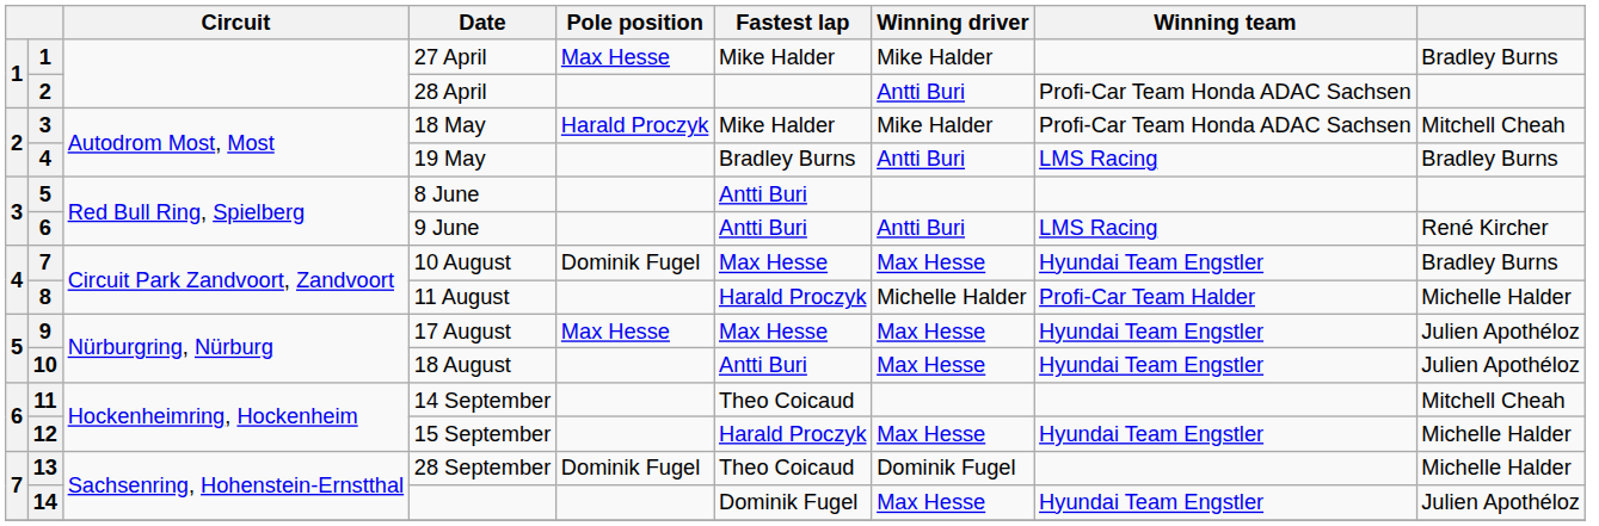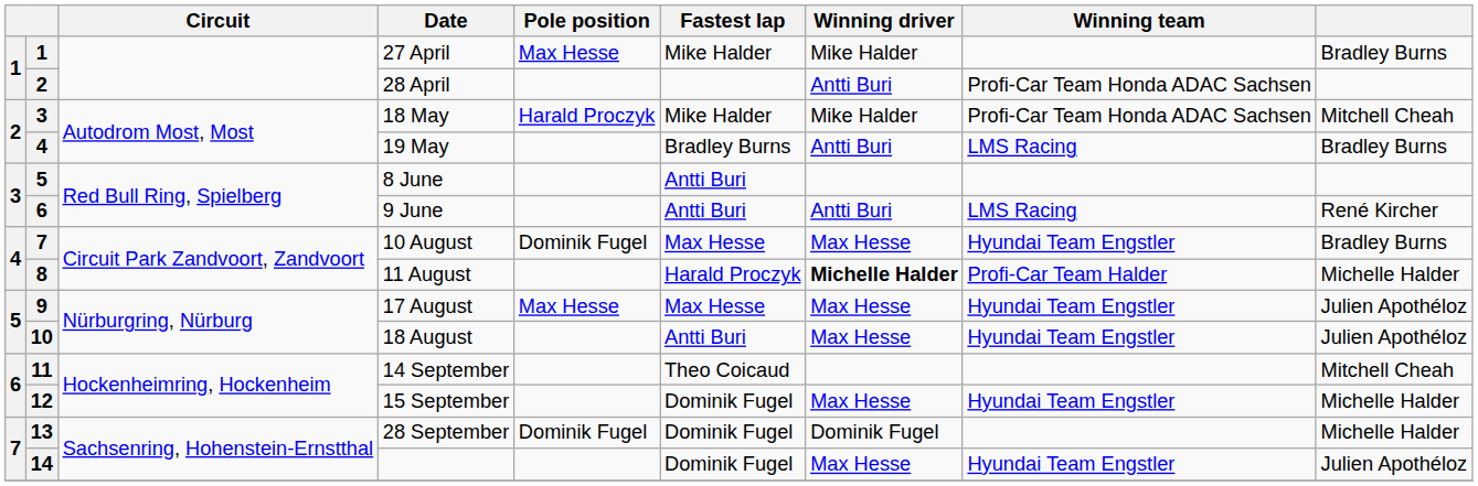 <table class="wikitable" style="font-size: 85%">
 <tr>
 <th colspan=2></th>
 <th>Circuit</th>
 <th>Date</th>
 <th>Pole position</th>
 <th>Fastest lap</th>
 <th>Winning driver</th>
 <th>Winning team</th>
 <th></th>
 </tr>
 <tr>
 <th rowspan=2>1</th>
 <th>1</th>
 <td rowspan=2></td>
 <td>27 April</td>
 <td> <a href='#'>Max Hesse</a></td>
 <td> Mike Halder</td>
 <td> Mike Halder</td>
 <td></td>
 <td> Bradley Burns</td>
 </tr>
 <tr>
 <th>2</th>
 <td>28 April</td>
 <td></td>
 <td></td>
 <td> <a href='#'>Antti Buri</a></td>
 <td> Profi-Car Team Honda ADAC Sachsen</td>
 <td></td>
 </tr>
 <tr>
 <th rowspan="2">2</th>
 <th>3</th>
 <td rowspan=2> <a href='#'>Autodrom Most</a>, <a href='#'>Most</a></td>
 <td>18 May</td>
 <td> <a href='#'>Harald Proczyk</a></td>
 <td> Mike Halder</td>
 <td> Mike Halder</td>
 <td> Profi-Car Team Honda ADAC Sachsen</td>
 <td> Mitchell Cheah</td>
 </tr>
 <tr>
 <th>4</th>
 <td>19 May</td>
 <td></td>
 <td> Bradley Burns</td>
 <td> <a href='#'>Antti Buri</a></td>
 <td> <a href='#'>LMS Racing</a></td>
 <td> Bradley Burns</td>
 </tr>
 <tr>
 <th rowspan="2">3</th>
 <th>5</th>
 <td rowspan=2> <a href='#'>Red Bull Ring</a>, <a href='#'>Spielberg</a></td>
 <td>8 June</td>
 <td></td>
 <td> <a href='#'>Antti Buri</a></td>
 <td></td>
 <td></td>
 <td></td>
 </tr>
 <tr>
 <th>6</th>
 <td>9 June</td>
 <td></td>
 <td> <a href='#'>Antti Buri</a></td>
 <td> <a href='#'>Antti Buri</a></td>
 <td> <a href='#'>LMS Racing</a></td>
 <td> René Kircher</td>
 </tr>
 <tr>
 <th rowspan="2">4</th>
 <th>7</th>
 <td rowspan=2> <a href='#'>Circuit Park Zandvoort</a>, <a href='#'>Zandvoort</a></td>
 <td>10 August</td>
 <td> Dominik Fugel</td>
 <td> <a href='#'>Max Hesse</a></td>
 <td> <a href='#'>Max Hesse</a></td>
 <td> <a href='#'>Hyundai Team Engstler</a></td>
 <td> Bradley Burns</td>
 </tr>
 <tr>
 <th>8</th>
 <td>11 August</td>
 <td></td>
 <td> <a href='#'>Harald Proczyk</a></td>
-<td> Michelle Halder</td>
+<td><strong> Michelle Halder</strong></td>
 <td> <a href='#'>Profi-Car Team Halder</a></td>
 <td> Michelle Halder</td>
 </tr>
 <tr>
 <th rowspan="2">5</th>
 <th>9</th>
 <td rowspan=2> <a href='#'>Nürburgring</a>, <a href='#'>Nürburg</a></td>
 <td>17 August</td>
 <td> <a href='#'>Max Hesse</a></td>
 <td> <a href='#'>Max Hesse</a></td>
 <td> <a href='#'>Max Hesse</a></td>
 <td> <a href='#'>Hyundai Team Engstler</a></td>
 <td> Julien Apothéloz</td>
 </tr>
 <tr>
 <th>10</th>
 <td>18 August</td>
 <td></td>
 <td> <a href='#'>Antti Buri</a></td>
 <td> <a href='#'>Max Hesse</a></td>
 <td> <a href='#'>Hyundai Team Engstler</a></td>
 <td> Julien Apothéloz</td>
 </tr>
 <tr>
 <th rowspan="2">6</th>
 <th>11</th>
 <td rowspan=2> <a href='#'>Hockenheimring</a>, <a href='#'>Hockenheim</a></td>
 <td>14 September</td>
 <td></td>
 <td> Theo Coicaud</td>
 <td></td>
 <td></td>
 <td> Mitchell Cheah</td>
 </tr>
 <tr>
 <th>12</th>
 <td>15 September</td>
 <td></td>
-<td> <a href='#'>Harald Proczyk</a></td>
+<td> Dominik Fugel</td>
 <td> <a href='#'>Max Hesse</a></td>
 <td> <a href='#'>Hyundai Team Engstler</a></td>
 <td> Michelle Halder</td>
 </tr>
 <tr>
 <th rowspan="2">7</th>
 <th>13</th>
 <td rowspan=2> <a href='#'>Sachsenring</a>, <a href='#'>Hohenstein-Ernstthal</a></td>
 <td>28 September</td>
 <td> Dominik Fugel</td>
-<td> Theo Coicaud</td>
+<td> Dominik Fugel</td>
 <td> Dominik Fugel</td>
 <td></td>
 <td> Michelle Halder</td>
 </tr>
 <tr>
 <th>14</th>
 <td></td>
 <td></td>
 <td> Dominik Fugel</td>
 <td> <a href='#'>Max Hesse</a></td>
 <td> <a href='#'>Hyundai Team Engstler</a></td>
 <td> Julien Apothéloz</td>
 </tr>
 <tr>
 </tr>
 </table>
